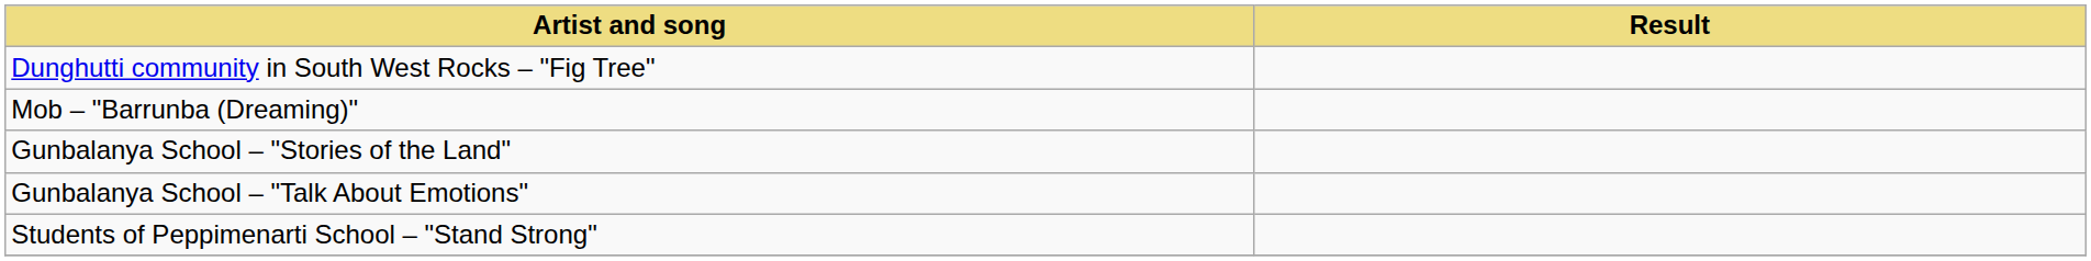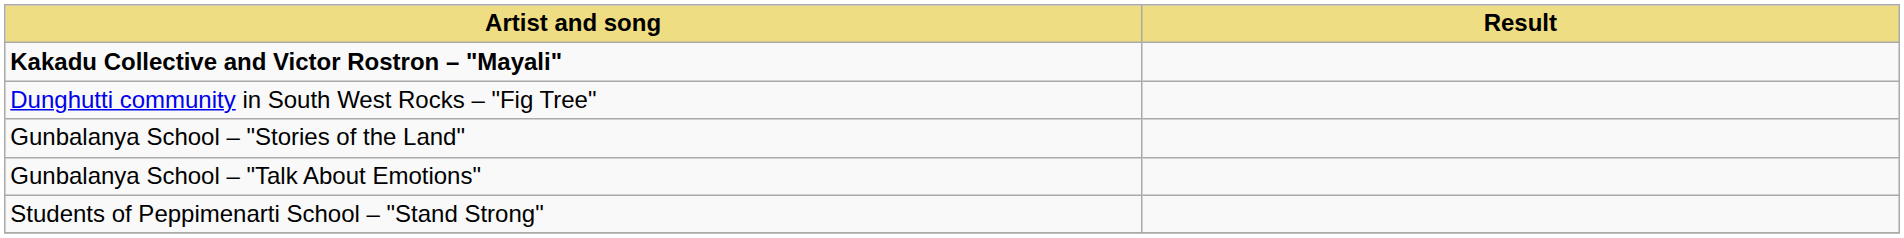 <table class="wikitable" width=100%>
 <tr>
 <th style="width:15%;background:#EEDD82;">Artist and song</th>
 <th style="width:10%;background:#EEDD82;">Result</th>
 </tr>
 <tr>
-<td><a href='#'>Dunghutti community</a> in South West Rocks – "Fig Tree"</td>
+<td><strong>Kakadu Collective and Victor Rostron – "Mayali"</strong></td>
 <td></td>
 </tr>
 <tr>
-<td>Mob – "Barrunba (Dreaming)"</td>
+<td><a href='#'>Dunghutti community</a> in South West Rocks – "Fig Tree"</td>
 <td></td>
 </tr>
 <tr>
 <td>Gunbalanya School – "Stories of the Land"</td>
 <td></td>
 </tr>
 <tr>
 <td>Gunbalanya School – "Talk About Emotions"</td>
 <td></td>
 </tr>
 <tr>
 <td>Students of Peppimenarti School – "Stand Strong"</td>
 <td></td>
 </tr>
 <tr>
 </tr>
 </table>
